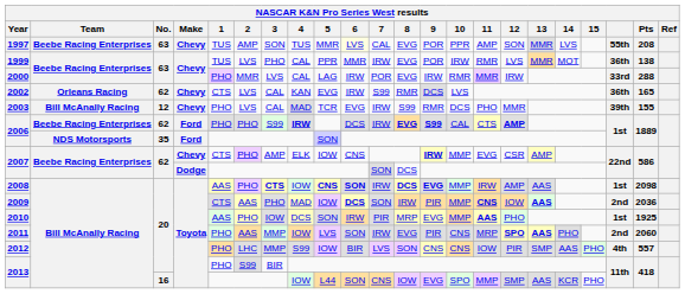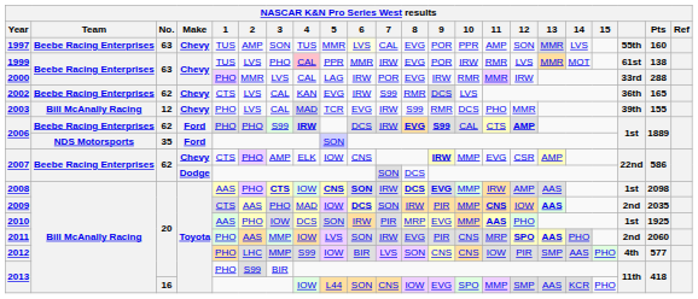 <table class="wikitable" style="text-align:center; font-size:75%">
 <tr>
 <th colspan=22><a href='#'>NASCAR K&N Pro Series West</a> results</th>
 </tr>
 <tr>
 <th>Year</th>
 <th>Team</th>
 <th>No.</th>
 <th>Make</th>
 <th>1</th>
 <th>2</th>
 <th>3</th>
 <th>4</th>
 <th>5</th>
 <th>6</th>
 <th>7</th>
 <th>8</th>
 <th>9</th>
 <th>10</th>
 <th>11</th>
 <th>12</th>
 <th>13</th>
 <th>14</th>
 <th>15</th>
 <th></th>
 <th>Pts</th>
 <th>Ref</th>
 </tr>
 <tr>
 <th><a href='#'>1997</a></th>
 <th><a href='#'>Beebe Racing Enterprises</a></th>
 <th>63</th>
 <th><a href='#'>Chevy</a></th>
 <td><a href='#'>TUS</a></td>
 <td><a href='#'>AMP</a></td>
 <td><a href='#'>SON</a></td>
 <td><a href='#'>TUS</a></td>
 <td><a href='#'>MMR</a></td>
 <td style="background: lightyellow;"><a href='#'>LVS</a></td>
 <td><a href='#'>CAL</a></td>
 <td><a href='#'>EVG</a></td>
 <td><a href='#'>POR</a></td>
 <td><a href='#'>PPR</a></td>
 <td><a href='#'>AMP</a></td>
 <td><a href='#'>SON</a></td>
 <td style="background:#DFDFDF;"><a href='#'>MMR</a><br></td>
 <td><a href='#'>LVS</a></td>
 <td></td>
 <th>55th</th>
-<th>208</th>
+<th>160</th>
 <th></th>
 </tr>
 <tr>
 <th><a href='#'>1999</a></th>
 <th rowspan=2><a href='#'>Beebe Racing Enterprises</a></th>
 <th rowspan=2>63</th>
 <th rowspan=2><a href='#'>Chevy</a></th>
 <td><a href='#'>TUS</a></td>
 <td><a href='#'>LVS</a></td>
 <td><a href='#'>PHO</a></td>
-<td><a href='#'>CAL</a></td>
+<td style="background: pink;"><a href='#'>CAL</a></td>
 <td><a href='#'>PPR</a></td>
 <td><a href='#'>MMR</a></td>
 <td><a href='#'>IRW</a></td>
 <td><a href='#'>EVG</a></td>
 <td><a href='#'>POR</a></td>
 <td><a href='#'>IRW</a></td>
 <td><a href='#'>RMR</a></td>
 <td><a href='#'>LVS</a></td>
 <td style="background:#FFDF9F;"><a href='#'>MMR</a><br></td>
 <td><a href='#'>MOT</a></td>
 <td></td>
-<th>36th</th>
+<th>61st</th>
 <th>138</th>
 <th></th>
 </tr>
 <tr>
 <th><a href='#'>2000</a></th>
 <td style="background:#EFCFFF;"><a href='#'>PHO</a><br></td>
 <td><a href='#'>MMR</a></td>
 <td><a href='#'>LVS</a></td>
 <td><a href='#'>CAL</a></td>
 <td><a href='#'>LAG</a></td>
 <td><a href='#'>IRW</a></td>
 <td><a href='#'>POR</a></td>
 <td><a href='#'>EVG</a></td>
 <td><a href='#'>IRW</a></td>
 <td><a href='#'>RMR</a></td>
 <td style="background:#EFCFFF;"><a href='#'>MMR</a><br></td>
 <td><a href='#'>IRW</a></td>
 <td colspan=3></td>
 <th>33rd</th>
 <th>288</th>
 <th></th>
 </tr>
 <tr>
 <th><a href='#'>2002</a></th>
-<th><a href='#'>Orleans Racing</a></th>
+<th><a href='#'>Beebe Racing Enterprises</a></th>
 <th>62</th>
 <th><a href='#'>Chevy</a></th>
 <td><a href='#'>CTS</a></td>
 <td><a href='#'>LVS</a></td>
 <td><a href='#'>CAL</a></td>
 <td><a href='#'>KAN</a></td>
 <td><a href='#'>EVG</a></td>
 <td><a href='#'>IRW</a></td>
 <td><a href='#'>S99</a></td>
 <td><a href='#'>RMR</a></td>
 <td style="background:#DFDFDF;"><a href='#'>DCS</a><br></td>
 <td><a href='#'>LVS</a></td>
 <td colspan=5></td>
 <th>36th</th>
 <th>165</th>
 <th></th>
 </tr>
 <tr>
 <th><a href='#'>2003</a></th>
 <th><a href='#'>Bill McAnally Racing</a></th>
 <th>12</th>
 <th><a href='#'>Chevy</a></th>
 <td><a href='#'>PHO</a></td>
 <td><a href='#'>LVS</a></td>
 <td><a href='#'>CAL</a></td>
 <td style="background:#DFDFDF;"><a href='#'>MAD</a><br></td>
 <td><a href='#'>TCR</a></td>
 <td><a href='#'>EVG</a></td>
 <td><a href='#'>IRW</a></td>
 <td><a href='#'>S99</a></td>
 <td><a href='#'>RMR</a></td>
 <td><a href='#'>DCS</a></td>
 <td><a href='#'>PHO</a></td>
 <td><a href='#'>MMR</a></td>
 <td colspan=3></td>
 <th>39th</th>
 <th>155</th>
 <th></th>
 </tr>
 <tr>
 <th rowspan=2><a href='#'>2006</a></th>
 <th><a href='#'>Beebe Racing Enterprises</a></th>
 <th>62</th>
 <th><a href='#'>Ford</a></th>
 <td style="background:#DFDFDF;"><a href='#'>PHO</a><br></td>
 <td style="background:#DFDFDF;"><a href='#'>PHO</a><br></td>
 <td style="background:#DFFFDF;"><a href='#'>S99</a><br></td>
 <td style="background:#DFDFDF;"><strong><a href='#'>IRW</a></strong><br></td>
 <td></td>
 <td style="background:#DFDFDF;"><a href='#'>DCS</a><br></td>
 <td style="background:#DFDFDF;"><a href='#'>IRW</a><br></td>
 <td style="background:#FFDF9F;"><strong><a href='#'>EVG</a></strong><br></td>
 <td style="background:#DFDFDF;"><strong><a href='#'>S99</a></strong><br></td>
 <td style="background:#DFDFDF;"><a href='#'>CAL</a><br></td>
 <td style="background:#FFFFBF;"><a href='#'>CTS</a><br></td>
 <td style="background:#DFDFDF;"><strong><a href='#'>AMP</a></strong><br></td>
 <td colspan=3></td>
 <th rowspan=2>1st</th>
 <th rowspan=2>1889</th>
 <th rowspan=2></th>
 </tr>
 <tr>
 <th><a href='#'>NDS Motorsports</a></th>
 <th>35</th>
 <th><a href='#'>Ford</a></th>
 <td colspan=4></td>
 <td style="background:#CFCFFF;"><a href='#'>SON</a><br></td>
 <td colspan=10></td>
 </tr>
 <tr>
 <th rowspan=2><a href='#'>2007</a></th>
 <th rowspan=2><a href='#'>Beebe Racing Enterprises</a></th>
 <th rowspan=2>62</th>
 <th><a href='#'>Chevy</a></th>
 <td><a href='#'>CTS</a></td>
 <td style="background:#EFCFFF;"><a href='#'>PHO</a><br></td>
 <td><a href='#'>AMP</a></td>
 <td><a href='#'>ELK</a></td>
 <td><a href='#'>IOW</a></td>
 <td><a href='#'>CNS</a></td>
 <td colspan=2></td>
 <td style="background:#FFFFBF;"><strong><a href='#'>IRW</a></strong><br></td>
 <td><a href='#'>MMP</a></td>
 <td><a href='#'>EVG</a></td>
 <td><a href='#'>CSR</a></td>
 <td style="background:#FFFFBF;"><a href='#'>AMP</a><br></td>
 <td colspan=2></td>
 <th rowspan=2>22nd</th>
 <th rowspan=2>586</th>
 <th rowspan=2></th>
 </tr>
 <tr>
 <th><a href='#'>Dodge</a></th>
 <td colspan=6></td>
 <td style="background:#DFDFDF;"><a href='#'>SON</a><br></td>
 <td><a href='#'>DCS</a></td>
 <td colspan=7></td>
 </tr>
 <tr>
 <th><a href='#'>2008</a></th>
 <th rowspan=7><a href='#'>Bill McAnally Racing</a></th>
 <th rowspan=6>20</th>
 <th rowspan=7><a href='#'>Toyota</a></th>
 <td style="background:#FFFFBF;"><a href='#'>AAS</a><br></td>
 <td style="background:#EFCFFF;"><a href='#'>PHO</a><br></td>
 <td style="background:#FFFFBF;"><strong><a href='#'>CTS</a></strong><br></td>
 <td style="background:#DFFFDF;"><a href='#'>IOW</a><br></td>
 <td style="background:#FFFFBF;"><strong><a href='#'>CNS</a></strong><br></td>
 <td style="background:#DFDFDF;"><strong><a href='#'>SON</a></strong><br></td>
 <td style="background:#DFDFDF;"><a href='#'>IRW</a><br></td>
 <td style="background:#FFFFBF;"><strong><a href='#'>DCS</a></strong><br></td>
 <td style="background:#DFDFDF;"><strong><a href='#'>EVG</a></strong><br></td>
 <td style="background:#DFFFDF;"><a href='#'>MMP</a><br></td>
 <td style="background:#FFDF9F;"><a href='#'>IRW</a><br></td>
 <td style="background:#DFDFDF;"><a href='#'>AMP</a><br></td>
 <td style="background:#DFDFDF;"><a href='#'>AAS</a><br></td>
 <td colspan=2></td>
 <th>1st</th>
 <th>2098</th>
 <th></th>
 </tr>
 <tr>
 <th><a href='#'>2009</a></th>
 <td style="background:#DFDFDF;"><a href='#'>CTS</a><br></td>
 <td style="background:#FFFFBF;"><a href='#'>AAS</a><br></td>
 <td style="background:#DFDFDF;"><a href='#'>PHO</a><br></td>
 <td style="background:#FFFFBF;"><a href='#'>MAD</a><br></td>
 <td style="background:#EFCFFF;"><a href='#'>IOW</a><br></td>
 <td style="background:#FFFFBF;"><strong><a href='#'>DCS</a></strong><br></td>
 <td style="background:#DFDFDF;"><a href='#'>SON</a><br></td>
 <td style="background:#FFDF9F;"><a href='#'>IRW</a><br></td>
 <td style="background:#FFDF9F;"><a href='#'>PIR</a><br></td>
 <td style="background:#FFDF9F;"><a href='#'>MMP</a><br></td>
 <td style="background:#FFDF9F;"><strong><a href='#'>CNS</a></strong><br></td>
 <td style="background:#FFDF9F;"><a href='#'>IOW</a><br></td>
 <td style="background:#DFFFDF;"><strong><a href='#'>AAS</a></strong><br></td>
 <td colspan=2></td>
 <th>2nd</th>
-<th>2036</th>
+<th>2035</th>
 <th></th>
 </tr>
 <tr>
 <th><a href='#'>2010</a></th>
 <td style="background:#DFFFDF;"><a href='#'>AAS</a><br></td>
 <td style="background:#FFFFBF;"><a href='#'>PHO</a><br></td>
 <td style="background:#DFDFDF;"><a href='#'>IOW</a><br></td>
 <td style="background:#FFFFBF;"><a href='#'>DCS</a><br></td>
 <td style="background:#DFDFDF;"><a href='#'>SON</a><br></td>
 <td style="background:#FFDF9F;"><a href='#'>IRW</a><br></td>
 <td style="background:#DFDFDF;"><a href='#'>PIR</a><br></td>
 <td style="background:#FFFFBF;"><a href='#'>MRP</a><br></td>
 <td style="background:#FFFFBF;"><a href='#'>EVG</a><br></td>
 <td style="background:#FFDF9F;"><a href='#'>MMP</a><br></td>
 <td style="background:#FFFFBF;"><strong><a href='#'>AAS</a></strong><br></td>
 <td style="background:#DFFFDF;"><a href='#'>PHO</a><br></td>
 <td colspan=3></td>
 <th>1st</th>
 <th>1925</th>
 <th></th>
 </tr>
 <tr>
 <th><a href='#'>2011</a></th>
 <td style="background:#DFFFDF;"><a href='#'>PHO</a><br></td>
 <td style="background:#FFDF9F;"><a href='#'>AAS</a><br></td>
 <td style="background:#DFFFDF;"><a href='#'>MMP</a><br></td>
 <td style="background:#FFDF9F;"><a href='#'>IOW</a><br></td>
 <td style="background:#EFCFFF;"><a href='#'>LVS</a><br></td>
 <td style="background:#DFDFDF;"><a href='#'>SON</a><br></td>
 <td style="background:#DFDFDF;"><a href='#'>IRW</a><br></td>
 <td style="background:#DFDFDF;"><a href='#'>EVG</a><br></td>
 <td style="background:#DFDFDF;"><a href='#'>PIR</a><br></td>
 <td style="background:#DFDFDF;"><a href='#'>CNS</a><br></td>
 <td style="background:#DFDFDF;"><a href='#'>MRP</a><br></td>
 <td style="background:#FFFFBF;"><strong><a href='#'>SPO</a></strong><br></td>
 <td style="background:#FFFFBF;"><strong><a href='#'>AAS</a></strong><br></td>
 <td style="background:#DFDFDF;"><a href='#'>PHO</a><br></td>
 <td></td>
 <th>2nd</th>
 <th>2060</th>
 <th></th>
 </tr>
 <tr>
 <th><a href='#'>2012</a></th>
 <td style="background:#FFDF9F;"><a href='#'>PHO</a><br></td>
 <td style="background:#DFDFDF;"><a href='#'>LHC</a><br></td>
 <td style="background:#DFDFDF;"><a href='#'>MMP</a><br></td>
 <td style="background:#DFDFDF;"><a href='#'>S99</a><br></td>
 <td style="background:#EFCFFF;"><a href='#'>IOW</a><br></td>
 <td style="background:#DFDFDF;"><a href='#'>BIR</a><br></td>
 <td style="background:#EFCFFF;"><a href='#'>LVS</a><br></td>
 <td style="background:#EFCFFF;"><a href='#'>SON</a><br></td>
 <td style="background:#FFFFBF;"><a href='#'>CNS</a><br></td>
 <td style="background:#FFDF9F;"><a href='#'>CNS</a><br></td>
 <td style="background:#DFDFDF;"><a href='#'>IOW</a><br></td>
 <td style="background:#DFDFDF;"><a href='#'>PIR</a><br></td>
 <td style="background:#DFDFDF;"><a href='#'>SMP</a><br></td>
 <td style="background:#DFDFDF;"><a href='#'>AAS</a><br></td>
 <td style="background:#DFFFDF;"><a href='#'>PHO</a><br></td>
 <th>4th</th>
-<th>557</th>
+<th>577</th>
 <th></th>
 </tr>
 <tr>
 <th rowspan=2><a href='#'>2013</a></th>
 <td><a href='#'>PHO</a></td>
 <td style="background:#DFDFDF;"><a href='#'>S99</a><br></td>
 <td><a href='#'>BIR</a></td>
 <td colspan=12></td>
 <th rowspan=2>11th</th>
 <th rowspan=2>418</th>
 <th rowspan=2></th>
 </tr>
 <tr>
 <th>16</th>
 <td colspan=3></td>
 <td style="background:#DFFFDF;"><a href='#'>IOW</a><br></td>
 <td style="background:#FFDF9F;"><a href='#'>L44</a><br></td>
 <td style="background:#FFDF9F;"><a href='#'>SON</a><br></td>
 <td style="background:#FFDF9F;"><a href='#'>CNS</a><br></td>
 <td style="background:#EFCFFF;"><a href='#'>IOW</a><br></td>
 <td style="background:#EFCFFF;"><a href='#'>EVG</a><br></td>
 <td style="background:#DFFFDF;"><a href='#'>SPO</a><br></td>
 <td style="background:#EFCFFF;"><a href='#'>MMP</a><br></td>
 <td style="background:#DFDFDF;"><a href='#'>SMP</a><br></td>
 <td style="background:#DFDFDF;"><a href='#'>AAS</a><br></td>
 <td style="background:#DFDFDF;"><a href='#'>KCR</a><br></td>
 <td><a href='#'>PHO</a></td>
 </tr>
 </table>
